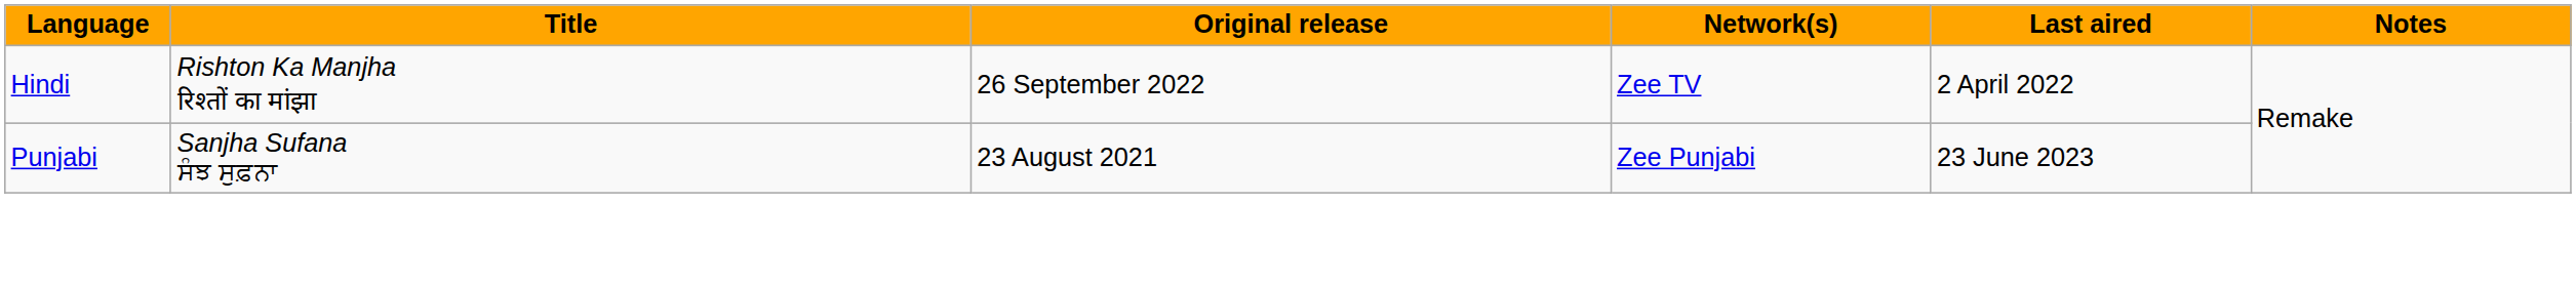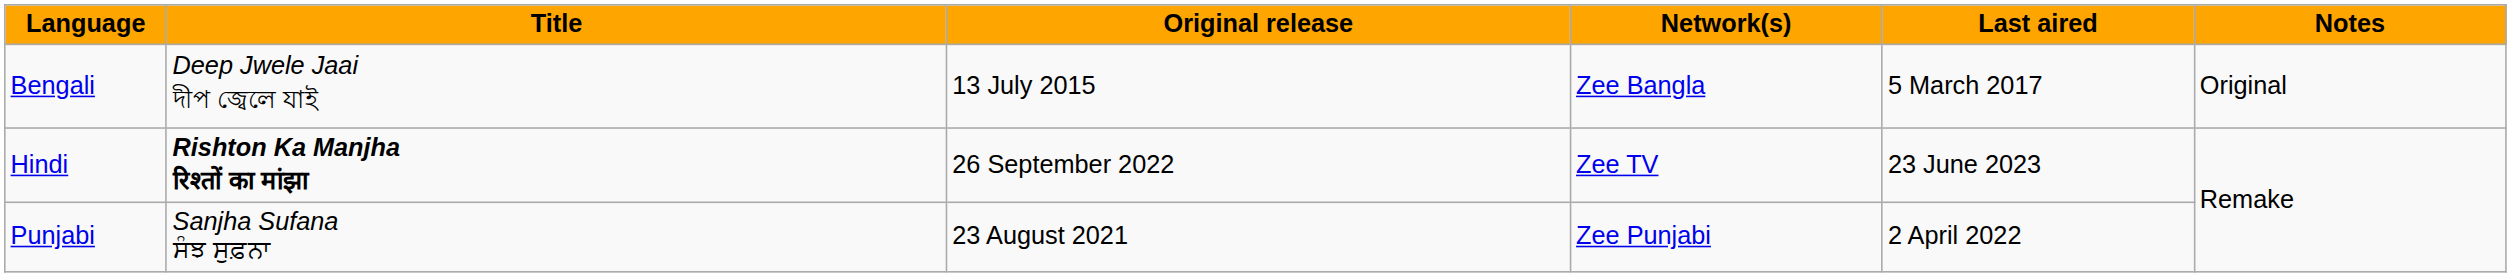 <table class="wikitable" style="width: 100%; margin-right: 0;">
 <tr>
 <th style="background:orange; width:5%;">Language</th>
 <th style="background:orange; width:25%;">Title</th>
 <th style="background:orange; width:20%;">Original release</th>
 <th style="background:orange; width:10%;">Network(s)</th>
 <th style="background:orange; width:10%;">Last aired</th>
 <th style="background:orange; width:10%;">Notes</th>
 </tr>
 <tr>
+<td><a href='#'>Bengali</a></td>
+<td><em>Deep Jwele Jaai</em> <br> দীপ জ্বেলে যাই</td>
+<td>13 July 2015</td>
+<td><a href='#'>Zee Bangla</a></td>
+<td>5 March 2017</td>
+<td>Original</td>
+</tr>
+<tr>
 <td><a href='#'>Hindi</a></td>
-<td><em>Rishton Ka Manjha</em> <br> रिश्तों का मांझा</td>
+<td><strong><em>Rishton Ka Manjha</em> <br> रिश्तों का मांझा</strong></td>
 <td>26 September 2022</td>
 <td><a href='#'>Zee TV</a></td>
-<td>2 April 2022</td>
+<td>23 June 2023</td>
 <td rowspan="2">Remake</td>
 </tr>
 <tr>
 <td><a href='#'>Punjabi</a></td>
 <td><em>Sanjha Sufana</em> <br> ਸੰਝ ਸੁਫ਼ਨਾ</td>
 <td>23 August 2021</td>
 <td><a href='#'>Zee Punjabi</a></td>
-<td>23 June 2023</td>
+<td>2 April 2022</td>
 </tr>
 </table>
